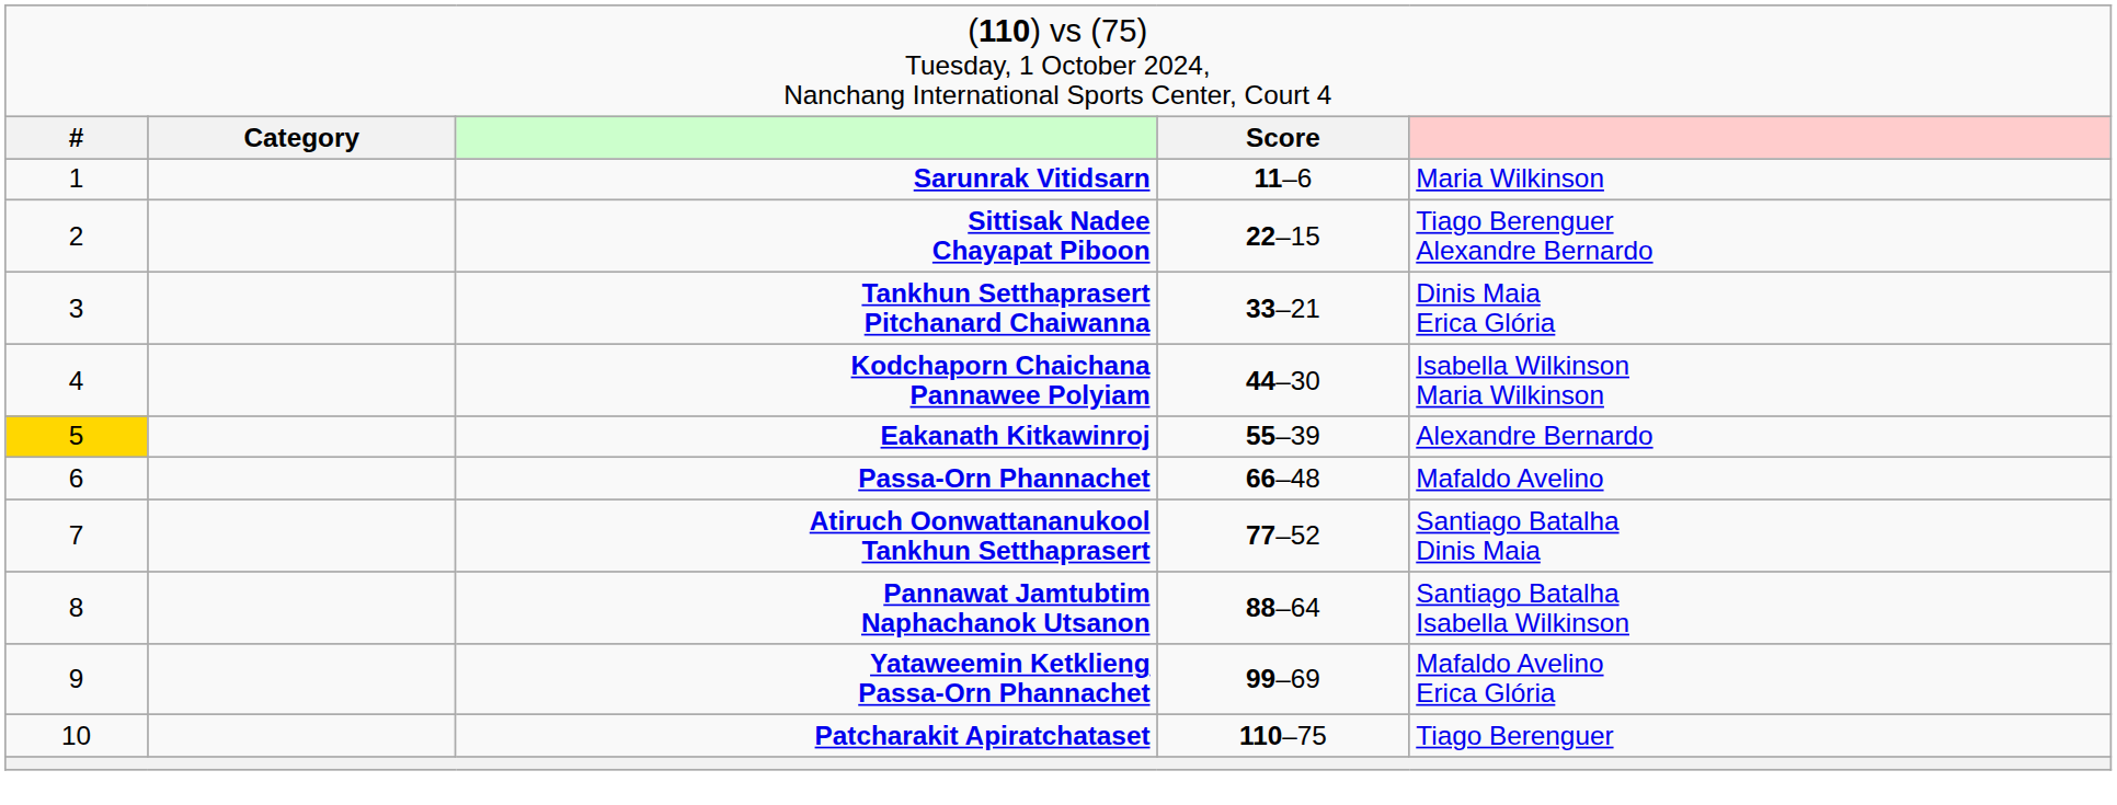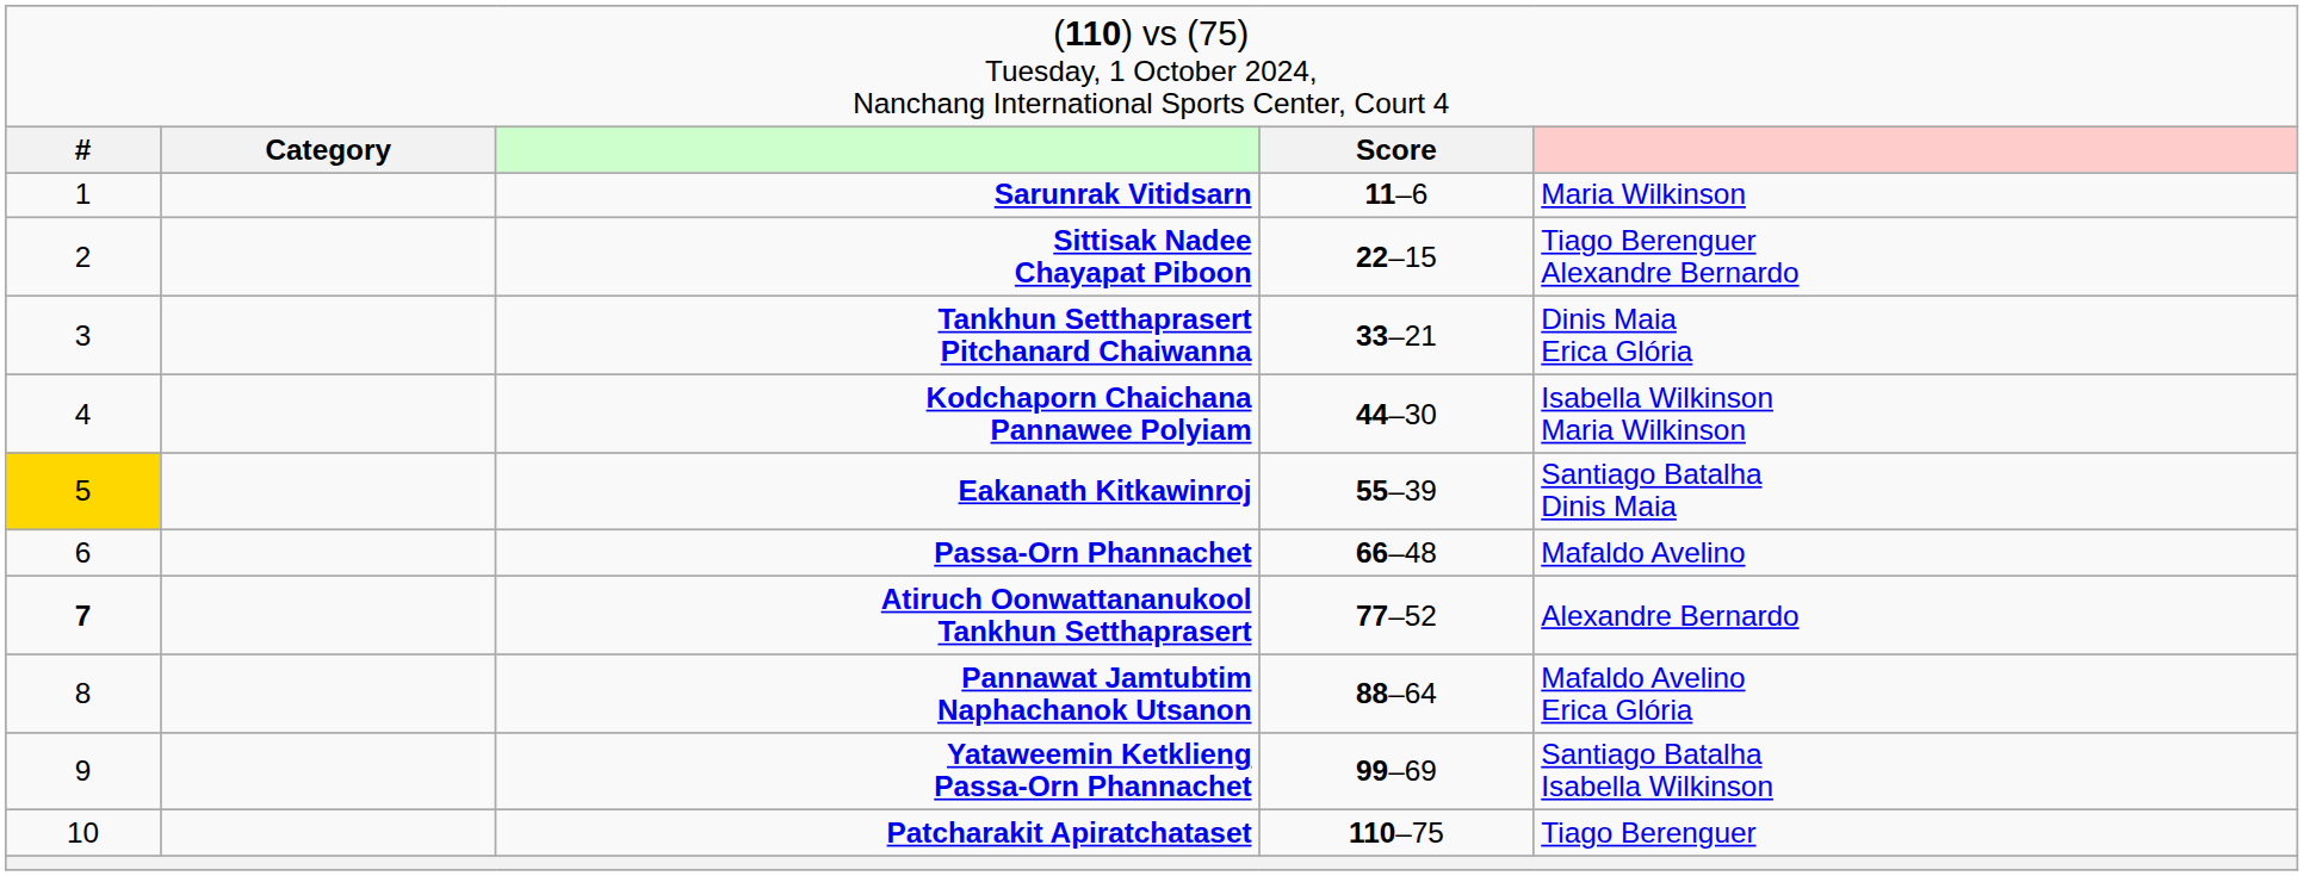 <table class="wikitable mw-collapsible mw-collapsed" style="font-size:90%; text-align:center" width="90%">
 <tr>
 <td colspan="5"><big>(<strong>110</strong>) <strong></strong> vs  (75)</big><br>Tuesday, 1 October 2024, <br>Nanchang International Sports Center, Court 4</td>
 </tr>
 <tr>
 <th width="25">#</th>
 <th width="50">Category</th>
 <th style="background-color:#CCFFCC" width="150"></th>
 <th width="50">Score<br></th>
 <th style="background-color:#FFCCCC" width="150"></th>
 </tr>
 <tr>
 <td>1</td>
 <td></td>
 <td align="right"><strong><a href='#'>Sarunrak Vitidsarn</a> </strong></td>
 <td><strong>11</strong>–6<br></td>
 <td align="left"> <a href='#'>Maria Wilkinson</a></td>
 </tr>
 <tr>
 <td>2</td>
 <td></td>
 <td align="right"><strong><a href='#'>Sittisak Nadee</a> <br><a href='#'>Chayapat Piboon</a> </strong></td>
 <td><strong>22</strong>–15<br></td>
 <td align="left"> <a href='#'>Tiago Berenguer</a><br> <a href='#'>Alexandre Bernardo</a></td>
 </tr>
 <tr>
 <td>3</td>
 <td></td>
 <td align="right"><strong><a href='#'>Tankhun Setthaprasert</a> <br><a href='#'>Pitchanard Chaiwanna</a> </strong></td>
 <td><strong>33</strong>–21<br></td>
 <td align="left"> <a href='#'>Dinis Maia</a><br> <a href='#'>Erica Glória</a></td>
 </tr>
 <tr>
 <td>4</td>
 <td></td>
 <td align="right"><strong><a href='#'>Kodchaporn Chaichana</a> <br><a href='#'>Pannawee Polyiam</a> </strong></td>
 <td><strong>44</strong>–30<br></td>
 <td align="left"> <a href='#'>Isabella Wilkinson</a><br> <a href='#'>Maria Wilkinson</a></td>
 </tr>
 <tr>
 <td style="background: gold;">5</td>
 <td></td>
 <td align="right"><strong><a href='#'>Eakanath Kitkawinroj</a> </strong></td>
 <td><strong>55</strong>–39<br></td>
-<td align="left"> <a href='#'>Alexandre Bernardo</a></td>
+<td align="left"> <a href='#'>Santiago Batalha</a><br> <a href='#'>Dinis Maia</a></td>
 </tr>
 <tr>
 <td>6</td>
 <td></td>
 <td align="right"><strong><a href='#'>Passa-Orn Phannachet</a> </strong></td>
 <td><strong>66</strong>–48<br></td>
 <td align="left"> <a href='#'>Mafaldo Avelino</a></td>
 </tr>
 <tr>
-<td>7</td>
+<td><strong>7</strong></td>
 <td></td>
 <td align="right"><strong><a href='#'>Atiruch Oonwattananukool</a> <br><a href='#'>Tankhun Setthaprasert</a> </strong></td>
 <td><strong>77</strong>–52<br></td>
-<td align="left"> <a href='#'>Santiago Batalha</a><br> <a href='#'>Dinis Maia</a></td>
+<td align="left"> <a href='#'>Alexandre Bernardo</a></td>
 </tr>
 <tr>
 <td>8</td>
 <td></td>
 <td align="right"><strong><a href='#'>Pannawat Jamtubtim</a> <br> <a href='#'>Naphachanok Utsanon</a> </strong></td>
 <td><strong>88</strong>–64<br></td>
-<td align="left"> <a href='#'>Santiago Batalha</a><br> <a href='#'>Isabella Wilkinson</a></td>
+<td align="left"> <a href='#'>Mafaldo Avelino</a><br> <a href='#'>Erica Glória</a></td>
 </tr>
 <tr>
 <td>9</td>
 <td></td>
 <td align="right"><strong><a href='#'>Yataweemin Ketklieng</a> <br><a href='#'>Passa-Orn Phannachet</a> </strong></td>
 <td><strong>99</strong>–69<br></td>
-<td align="left"> <a href='#'>Mafaldo Avelino</a><br> <a href='#'>Erica Glória</a></td>
+<td align="left"> <a href='#'>Santiago Batalha</a><br> <a href='#'>Isabella Wilkinson</a></td>
 </tr>
 <tr>
 <td>10</td>
 <td></td>
 <td align="right"><strong><a href='#'>Patcharakit Apiratchataset</a> </strong></td>
 <td><strong>110</strong>–75<br></td>
 <td align="left"> <a href='#'>Tiago Berenguer</a></td>
 </tr>
 <tr>
 <th colspan="5"></th>
 </tr>
 </table>
